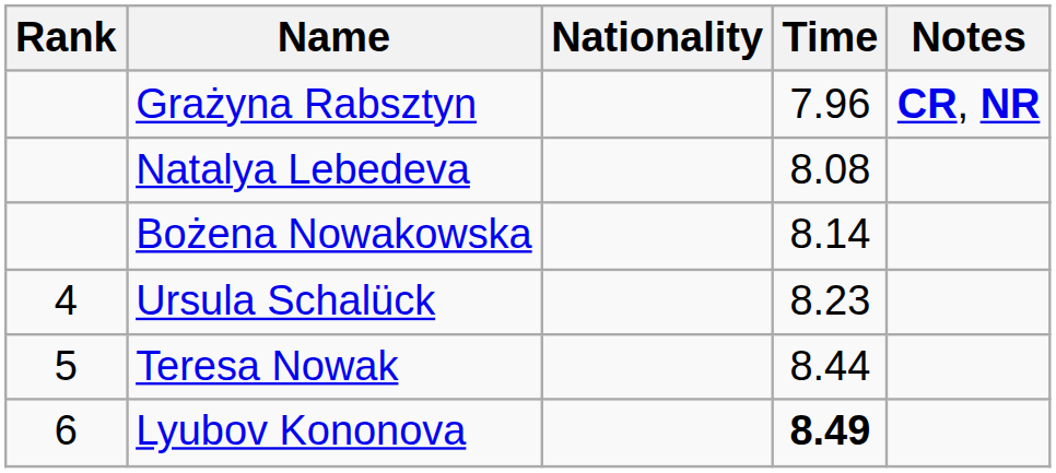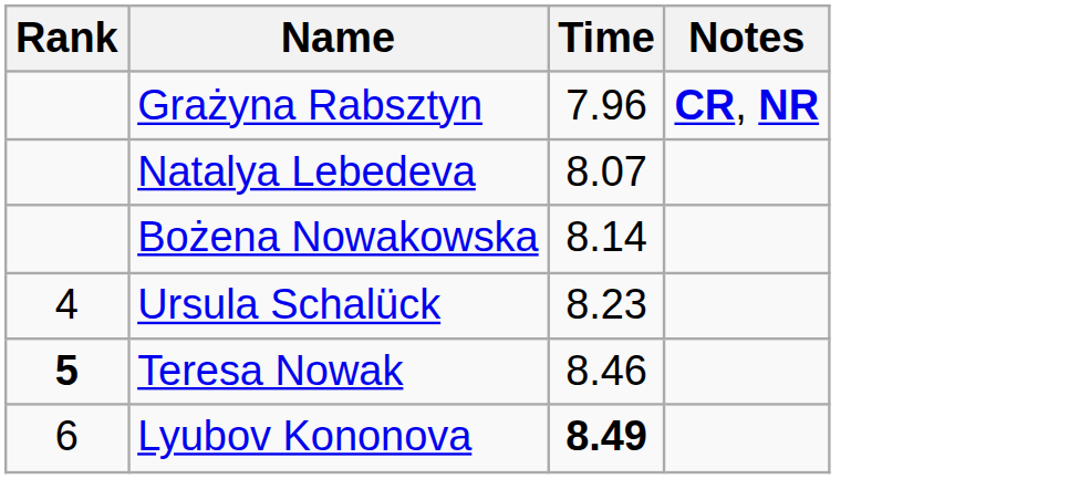 <table class="wikitable sortable" style="text-align:center">
 <tr>
 <th>Rank</th>
 <th>Name</th>
-<th>Nationality</th>
 <th>Time</th>
 <th>Notes</th>
 </tr>
 <tr>
 <td></td>
 <td align="left"><a href='#'>Grażyna Rabsztyn</a></td>
-<td align=left></td>
 <td>7.96</td>
 <td><strong><a href='#'>CR</a></strong>, <strong><a href='#'>NR</a></strong></td>
 </tr>
 <tr>
 <td></td>
 <td align="left"><a href='#'>Natalya Lebedeva</a></td>
-<td align=left></td>
-<td>8.08</td>
+<td>8.07</td>
 <td></td>
 </tr>
 <tr>
 <td></td>
 <td align="left"><a href='#'>Bożena Nowakowska</a></td>
-<td align=left></td>
 <td>8.14</td>
 <td></td>
 </tr>
 <tr>
 <td>4</td>
 <td align="left"><a href='#'>Ursula Schalück</a></td>
-<td align=left></td>
 <td>8.23</td>
 <td></td>
 </tr>
 <tr>
-<td>5</td>
+<td><strong>5</strong></td>
 <td align="left"><a href='#'>Teresa Nowak</a></td>
-<td align=left></td>
-<td>8.44</td>
+<td>8.46</td>
 <td></td>
 </tr>
 <tr>
 <td>6</td>
 <td align="left"><a href='#'>Lyubov Kononova</a></td>
-<td align=left></td>
 <td><strong>8.49</strong></td>
 <td></td>
 </tr>
 </table>
